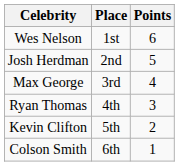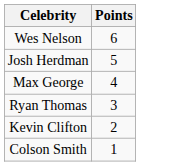 <table class="wikitable plainrowheaders" style="text-align:center;">
 <tr>
 <th>Celebrity</th>
-<th>Place</th>
 <th>Points</th>
 </tr>
 <tr>
 <td>Wes Nelson</td>
-<td>1st</td>
 <td>6</td>
 </tr>
 <tr>
 <td>Josh Herdman</td>
-<td>2nd</td>
 <td>5</td>
 </tr>
 <tr>
 <td>Max George</td>
-<td>3rd</td>
 <td>4</td>
 </tr>
 <tr>
 <td>Ryan Thomas</td>
-<td>4th</td>
 <td>3</td>
 </tr>
 <tr>
 <td>Kevin Clifton</td>
-<td>5th</td>
 <td>2</td>
 </tr>
 <tr>
 <td>Colson Smith</td>
-<td>6th</td>
 <td>1</td>
 </tr>
 </table>
